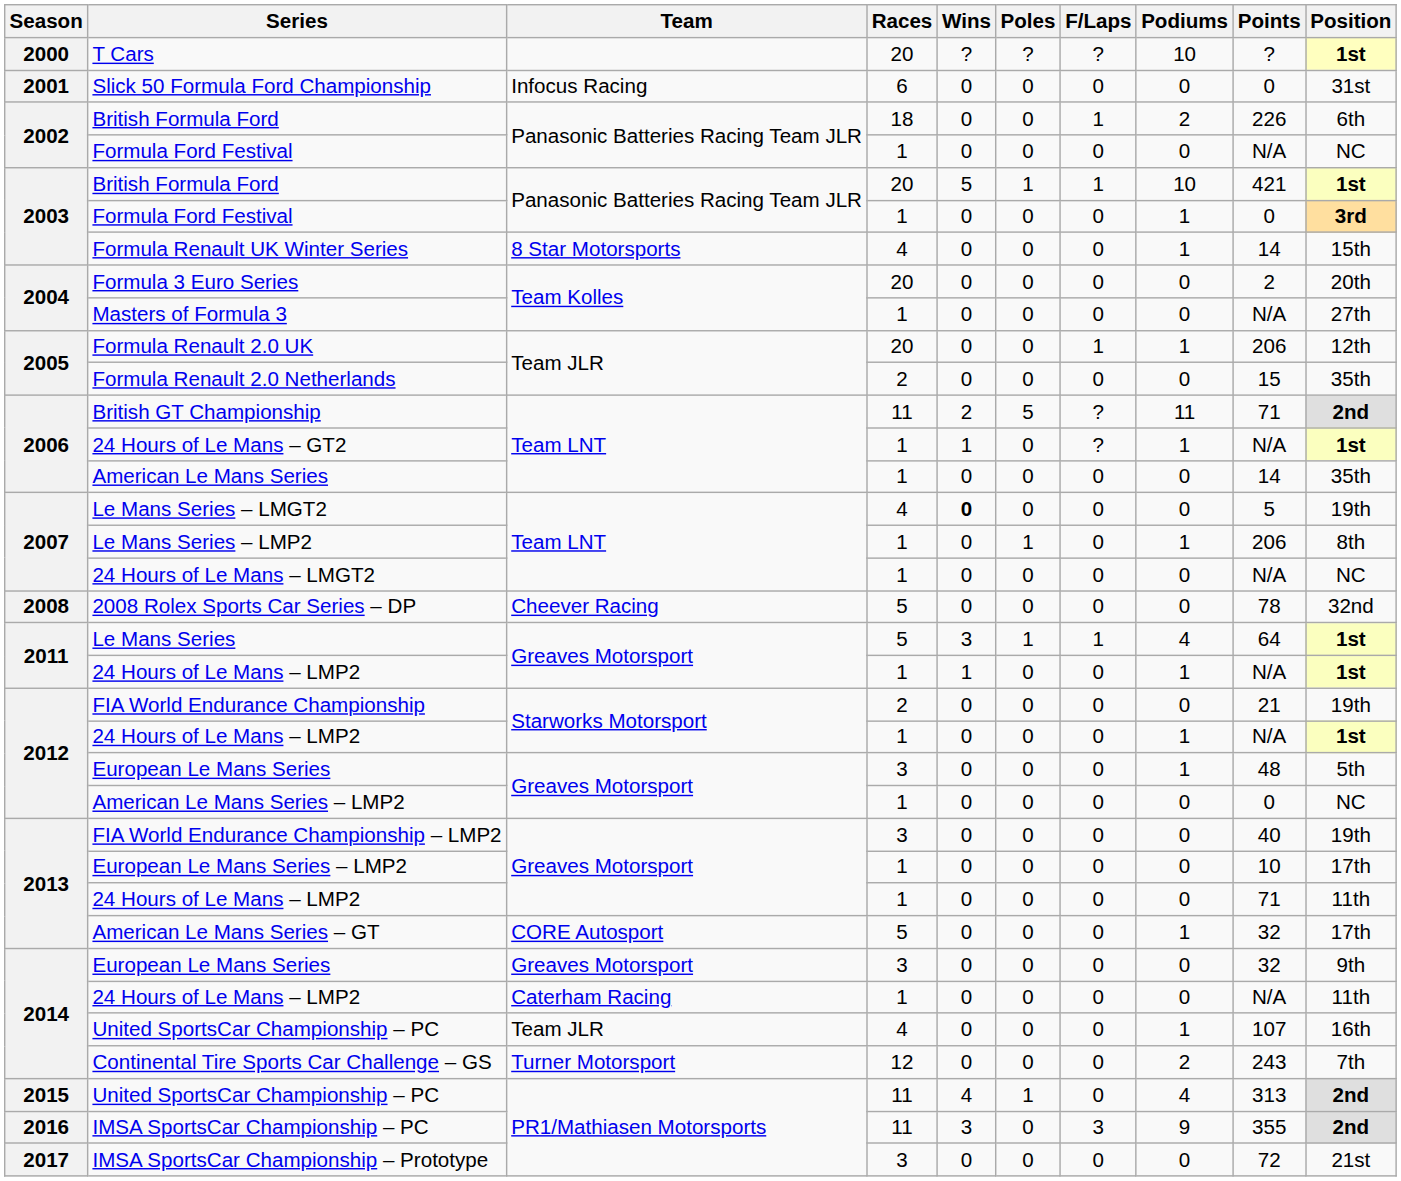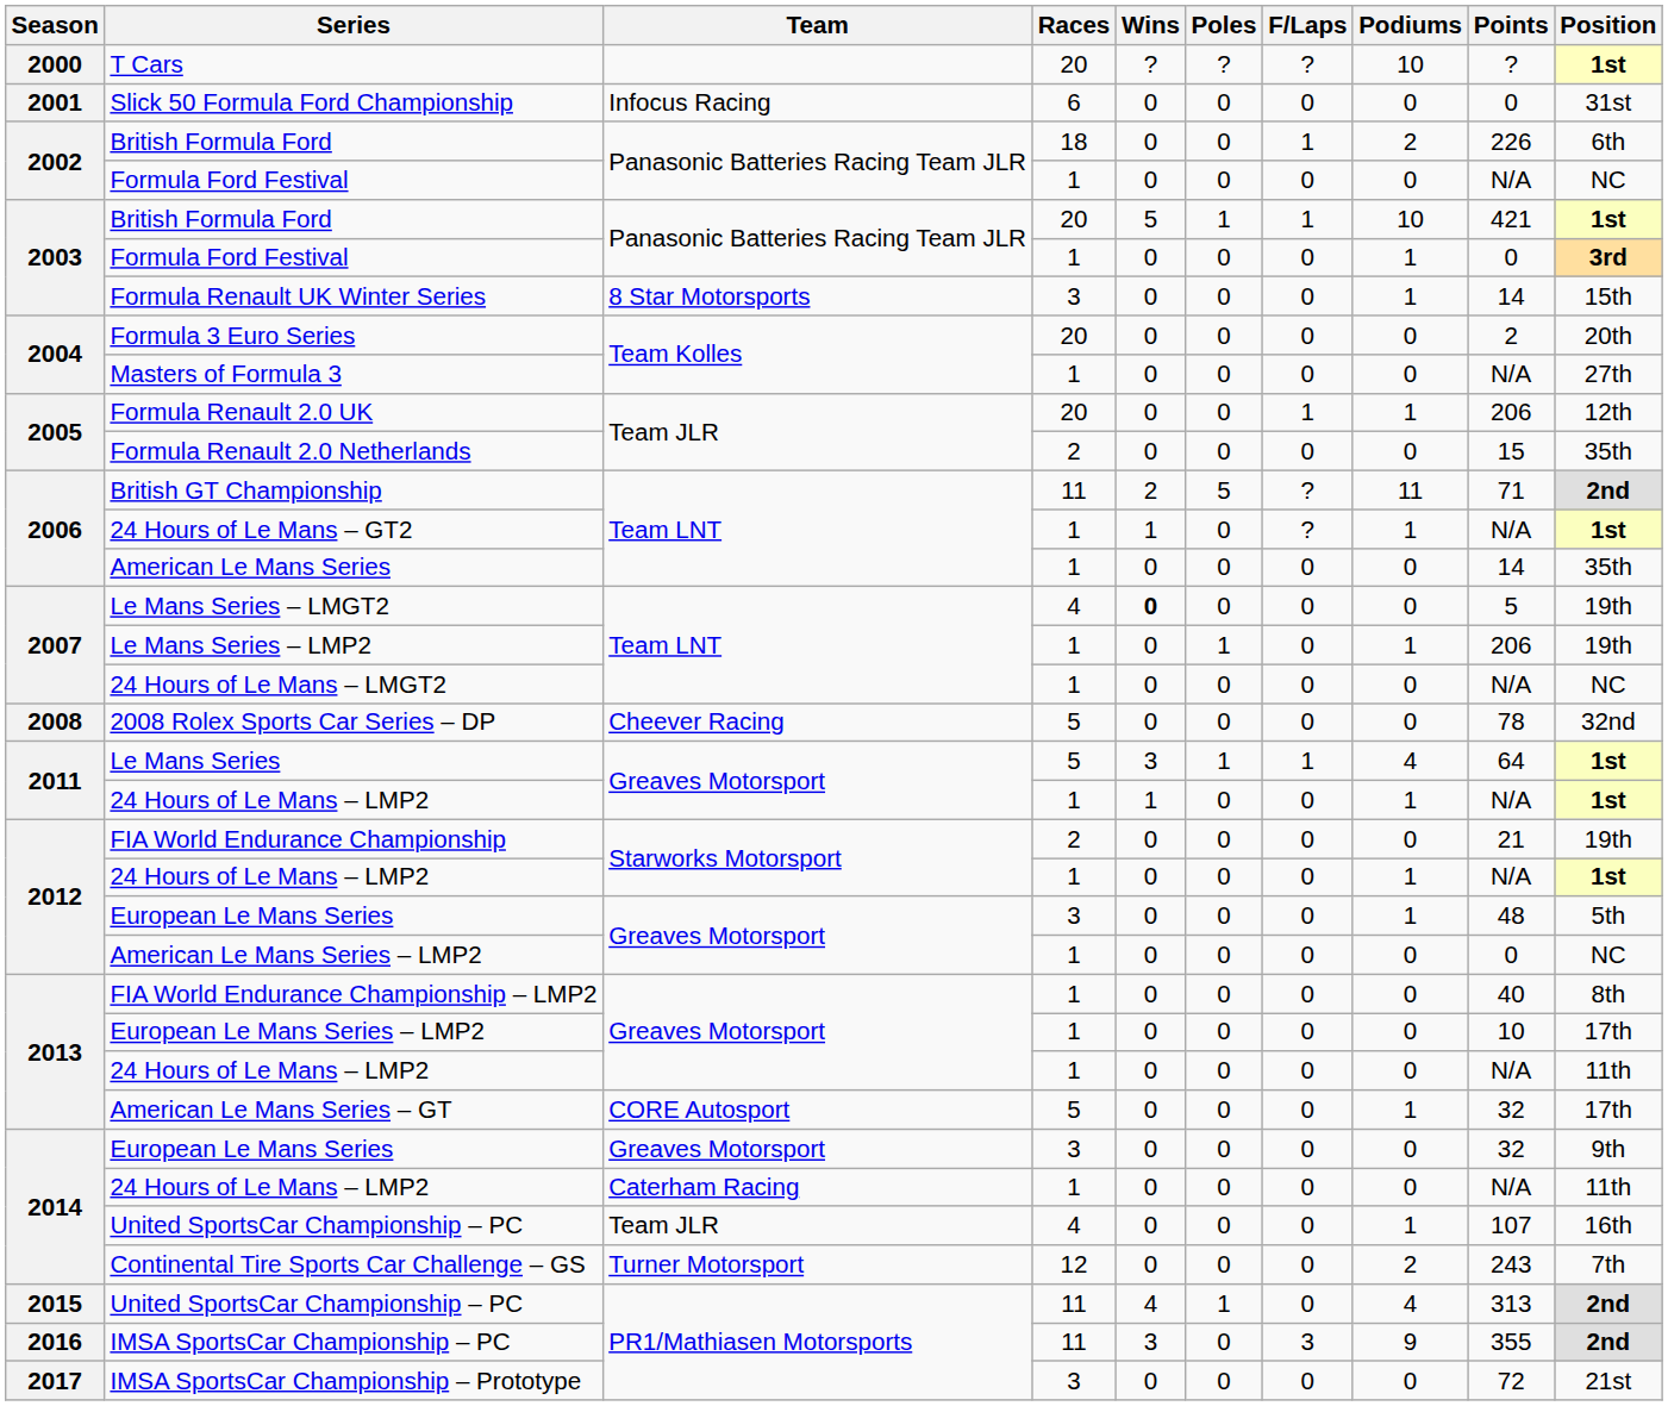 <table class="wikitable" style="font-size: 90%; text-align:center">
 <tr>
 <th>Season</th>
 <th>Series</th>
 <th>Team</th>
 <th>Races</th>
 <th>Wins</th>
 <th>Poles</th>
 <th>F/Laps</th>
 <th>Podiums</th>
 <th>Points</th>
 <th>Position</th>
 </tr>
 <tr>
 <th>2000</th>
 <td align=left><a href='#'>T Cars</a></td>
 <td></td>
 <td>20</td>
 <td>?</td>
 <td>?</td>
 <td>?</td>
 <td>10</td>
 <td>?</td>
 <td style="background:#FFFFBF;"><strong>1st</strong></td>
 </tr>
 <tr>
 <th>2001</th>
 <td align=left><a href='#'>Slick 50 Formula Ford Championship</a></td>
 <td align=left>Infocus Racing</td>
 <td>6</td>
 <td>0</td>
 <td>0</td>
 <td>0</td>
 <td>0</td>
 <td>0</td>
 <td>31st</td>
 </tr>
 <tr>
 <th rowspan=2>2002</th>
 <td align=left><a href='#'>British Formula Ford</a></td>
 <td align=left rowspan=2>Panasonic Batteries Racing Team JLR</td>
 <td>18</td>
 <td>0</td>
 <td>0</td>
 <td>1</td>
 <td>2</td>
 <td>226</td>
 <td>6th</td>
 </tr>
 <tr>
 <td align=left><a href='#'>Formula Ford Festival</a></td>
 <td>1</td>
 <td>0</td>
 <td>0</td>
 <td>0</td>
 <td>0</td>
 <td>N/A</td>
 <td>NC</td>
 </tr>
 <tr>
 <th rowspan=3>2003</th>
 <td align=left><a href='#'>British Formula Ford</a></td>
 <td align=left rowspan=2>Panasonic Batteries Racing Team JLR</td>
 <td>20</td>
 <td>5</td>
 <td>1</td>
 <td>1</td>
 <td>10</td>
 <td>421</td>
 <td style="background:#FBFFBF;"><strong>1st</strong></td>
 </tr>
 <tr>
 <td align=left><a href='#'>Formula Ford Festival</a></td>
 <td>1</td>
 <td>0</td>
 <td>0</td>
 <td>0</td>
 <td>1</td>
 <td>0</td>
 <td style="background:#FFDF9F;"><strong>3rd</strong></td>
 </tr>
 <tr>
 <td align=left><a href='#'>Formula Renault UK Winter Series</a></td>
 <td align=left><a href='#'>8 Star Motorsports</a></td>
-<td>4</td>
+<td>3</td>
 <td>0</td>
 <td>0</td>
 <td>0</td>
 <td>1</td>
 <td>14</td>
 <td>15th</td>
 </tr>
 <tr>
 <th rowspan=2>2004</th>
 <td align=left><a href='#'>Formula 3 Euro Series</a></td>
 <td align=left rowspan=2><a href='#'>Team Kolles</a></td>
 <td>20</td>
 <td>0</td>
 <td>0</td>
 <td>0</td>
 <td>0</td>
 <td>2</td>
 <td>20th</td>
 </tr>
 <tr>
 <td align=left><a href='#'>Masters of Formula 3</a></td>
 <td>1</td>
 <td>0</td>
 <td>0</td>
 <td>0</td>
 <td>0</td>
 <td>N/A</td>
 <td>27th</td>
 </tr>
 <tr>
 <th rowspan=2>2005</th>
 <td align=left><a href='#'>Formula Renault 2.0 UK</a></td>
 <td align=left rowspan=2>Team JLR</td>
 <td>20</td>
 <td>0</td>
 <td>0</td>
 <td>1</td>
 <td>1</td>
 <td>206</td>
 <td>12th</td>
 </tr>
 <tr>
 <td align=left><a href='#'>Formula Renault 2.0 Netherlands</a></td>
 <td>2</td>
 <td>0</td>
 <td>0</td>
 <td>0</td>
 <td>0</td>
 <td>15</td>
 <td>35th</td>
 </tr>
 <tr>
 <th rowspan=3>2006</th>
 <td align=left><a href='#'>British GT Championship</a></td>
 <td align=left rowspan=3><a href='#'>Team LNT</a></td>
 <td>11</td>
 <td>2</td>
 <td>5</td>
 <td>?</td>
 <td>11</td>
 <td>71</td>
 <td style="background:#dfdfdf;"><strong>2nd</strong></td>
 </tr>
 <tr>
 <td align=left><a href='#'>24 Hours of Le Mans</a> – GT2</td>
 <td>1</td>
 <td>1</td>
 <td>0</td>
 <td>?</td>
 <td>1</td>
 <td>N/A</td>
 <td style="background:#FBFFBF;"><strong>1st</strong></td>
 </tr>
 <tr>
 <td align=left><a href='#'>American Le Mans Series</a></td>
 <td>1</td>
 <td>0</td>
 <td>0</td>
 <td>0</td>
 <td>0</td>
 <td>14</td>
 <td>35th</td>
 </tr>
 <tr>
 <th rowspan=3>2007</th>
 <td align=left><a href='#'>Le Mans Series</a> – LMGT2</td>
 <td align=left rowspan=3><a href='#'>Team LNT</a></td>
 <td>4</td>
 <td><strong>0</strong></td>
 <td>0</td>
 <td>0</td>
 <td>0</td>
 <td>5</td>
 <td>19th</td>
 </tr>
 <tr>
 <td align=left><a href='#'>Le Mans Series</a> – LMP2</td>
 <td>1</td>
 <td>0</td>
 <td>1</td>
 <td>0</td>
 <td>1</td>
 <td>206</td>
-<td>8th</td>
+<td>19th</td>
 </tr>
 <tr>
 <td align=left><a href='#'>24 Hours of Le Mans</a> – LMGT2</td>
 <td>1</td>
 <td>0</td>
 <td>0</td>
 <td>0</td>
 <td>0</td>
 <td>N/A</td>
 <td>NC</td>
 </tr>
 <tr>
 <th>2008</th>
 <td align=left><a href='#'>2008 Rolex Sports Car Series</a> – DP</td>
 <td align=left><a href='#'>Cheever Racing</a></td>
 <td>5</td>
 <td>0</td>
 <td>0</td>
 <td>0</td>
 <td>0</td>
 <td>78</td>
 <td>32nd</td>
 </tr>
 <tr>
 <th rowspan=2>2011</th>
 <td align=left><a href='#'>Le Mans Series</a></td>
 <td align=left rowspan=2><a href='#'>Greaves Motorsport</a></td>
 <td>5</td>
 <td>3</td>
 <td>1</td>
 <td>1</td>
 <td>4</td>
 <td>64</td>
 <td style="background:#FBFFBF;"><strong>1st</strong></td>
 </tr>
 <tr>
 <td align=left><a href='#'>24 Hours of Le Mans</a> – LMP2</td>
 <td>1</td>
 <td>1</td>
 <td>0</td>
 <td>0</td>
 <td>1</td>
 <td>N/A</td>
 <td style="background:#FBFFBF;"><strong>1st</strong></td>
 </tr>
 <tr>
 <th rowspan=4>2012</th>
 <td align=left><a href='#'>FIA World Endurance Championship</a></td>
 <td align=left rowspan=2><a href='#'>Starworks Motorsport</a></td>
 <td>2</td>
 <td>0</td>
 <td>0</td>
 <td>0</td>
 <td>0</td>
 <td>21</td>
 <td>19th</td>
 </tr>
 <tr>
 <td align=left><a href='#'>24 Hours of Le Mans</a> – LMP2</td>
 <td>1</td>
 <td>0</td>
 <td>0</td>
 <td>0</td>
 <td>1</td>
 <td>N/A</td>
 <td style="background:#FBFFBF;"><strong>1st</strong></td>
 </tr>
 <tr>
 <td align=left><a href='#'>European Le Mans Series</a></td>
 <td align=left rowspan=2><a href='#'>Greaves Motorsport</a></td>
 <td>3</td>
 <td>0</td>
 <td>0</td>
 <td>0</td>
 <td>1</td>
 <td>48</td>
 <td>5th</td>
 </tr>
 <tr>
 <td align=left><a href='#'>American Le Mans Series</a> – LMP2</td>
 <td>1</td>
 <td>0</td>
 <td>0</td>
 <td>0</td>
 <td>0</td>
 <td>0</td>
 <td>NC</td>
 </tr>
 <tr>
 <th rowspan=4>2013</th>
 <td align=left><a href='#'>FIA World Endurance Championship</a> – LMP2</td>
 <td align=left rowspan=3><a href='#'>Greaves Motorsport</a></td>
-<td>3</td>
+<td>1</td>
 <td>0</td>
 <td>0</td>
 <td>0</td>
 <td>0</td>
 <td>40</td>
-<td>19th</td>
+<td>8th</td>
 </tr>
 <tr>
 <td align=left><a href='#'>European Le Mans Series</a> – LMP2</td>
 <td>1</td>
 <td>0</td>
 <td>0</td>
 <td>0</td>
 <td>0</td>
 <td>10</td>
 <td>17th</td>
 </tr>
 <tr>
 <td align=left><a href='#'>24 Hours of Le Mans</a> – LMP2</td>
 <td>1</td>
 <td>0</td>
 <td>0</td>
 <td>0</td>
 <td>0</td>
-<td>71</td>
+<td>N/A</td>
 <td>11th</td>
 </tr>
 <tr>
 <td align=left><a href='#'>American Le Mans Series</a> – GT</td>
 <td align=left><a href='#'>CORE Autosport</a></td>
 <td>5</td>
 <td>0</td>
 <td>0</td>
 <td>0</td>
 <td>1</td>
 <td>32</td>
 <td>17th</td>
 </tr>
 <tr>
 <th rowspan=4>2014</th>
 <td align=left><a href='#'>European Le Mans Series</a></td>
 <td align=left><a href='#'>Greaves Motorsport</a></td>
 <td>3</td>
 <td>0</td>
 <td>0</td>
 <td>0</td>
 <td>0</td>
 <td>32</td>
 <td>9th</td>
 </tr>
 <tr>
 <td align=left><a href='#'>24 Hours of Le Mans</a> – LMP2</td>
 <td align=left><a href='#'>Caterham Racing</a></td>
 <td>1</td>
 <td>0</td>
 <td>0</td>
 <td>0</td>
 <td>0</td>
 <td>N/A</td>
 <td>11th</td>
 </tr>
 <tr>
 <td align=left><a href='#'>United SportsCar Championship</a> – PC</td>
 <td align=left>Team JLR</td>
 <td>4</td>
 <td>0</td>
 <td>0</td>
 <td>0</td>
 <td>1</td>
 <td>107</td>
 <td>16th</td>
 </tr>
 <tr>
 <td align=left><a href='#'>Continental Tire Sports Car Challenge</a> – GS</td>
 <td align=left><a href='#'>Turner Motorsport</a></td>
 <td>12</td>
 <td>0</td>
 <td>0</td>
 <td>0</td>
 <td>2</td>
 <td>243</td>
 <td>7th</td>
 </tr>
 <tr>
 <th>2015</th>
 <td align=left><a href='#'>United SportsCar Championship</a> – PC</td>
 <td align=left rowspan=3><a href='#'>PR1/Mathiasen Motorsports</a></td>
 <td>11</td>
 <td>4</td>
 <td>1</td>
 <td>0</td>
 <td>4</td>
 <td>313</td>
 <td style="background:#dfdfdf;"><strong>2nd</strong></td>
 </tr>
 <tr>
 <th>2016</th>
 <td align=left><a href='#'>IMSA SportsCar Championship</a> – PC</td>
 <td>11</td>
 <td>3</td>
 <td>0</td>
 <td>3</td>
 <td>9</td>
 <td>355</td>
 <td style="background:#dfdfdf;"><strong>2nd</strong></td>
 </tr>
 <tr>
 <th>2017</th>
 <td align=left><a href='#'>IMSA SportsCar Championship</a> – Prototype</td>
 <td>3</td>
 <td>0</td>
 <td>0</td>
 <td>0</td>
 <td>0</td>
 <td>72</td>
 <td>21st</td>
 </tr>
 </table>
